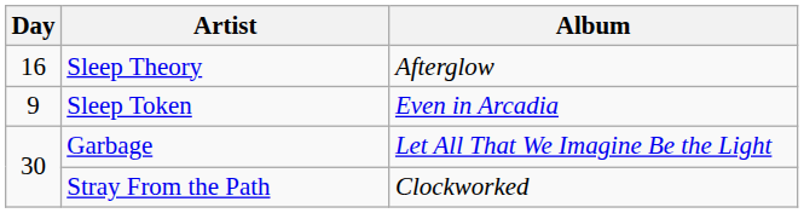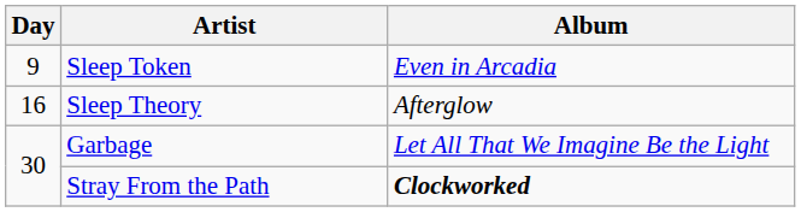 <table class="wikitable" id="table_April">
 <tr>
 <th style="width:20px;">Day</th>
 <th style="width:200px;">Artist</th>
 <th style="width:250px;">Album</th>
 </tr>
 <tr>
+<td style="text-align:center;" rowspan="1">9</td>
+<td><a href='#'>Sleep Token</a></td>
+<td><em><a href='#'>Even in Arcadia</a></em></td>
+</tr>
+<tr>
 <td style="text-align:center;" rowspan="1">16</td>
 <td><a href='#'>Sleep Theory</a></td>
 <td><em>Afterglow</em></td>
-</tr>
-<tr>
-<td style="text-align:center;" rowspan="1">9</td>
-<td><a href='#'>Sleep Token</a></td>
-<td><em><a href='#'>Even in Arcadia</a></em></td>
 </tr>
 <tr>
 <td style="text-align:center;" rowspan="2">30</td>
 <td><a href='#'>Garbage</a></td>
 <td><em><a href='#'>Let All That We Imagine Be the Light</a></em></td>
 </tr>
 <tr>
 <td><a href='#'>Stray From the Path</a></td>
-<td><em>Clockworked</em></td>
+<td><strong><em>Clockworked</em></strong></td>
 </tr>
 </table>
